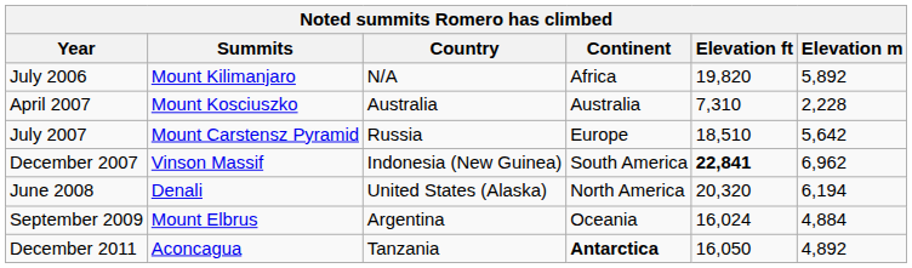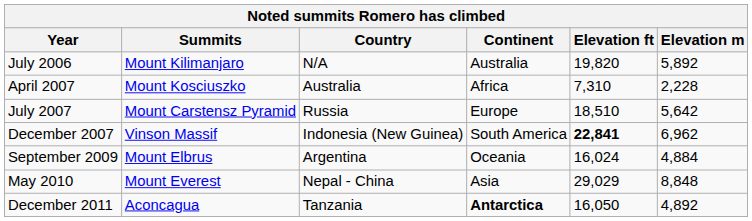 <table class="wikitable">
 <tr>
 <th colspan="6" style="background: Light Steel Blue;">Noted summits Romero has climbed</th>
 </tr>
 <tr bgcolor="#CCCCCC" align="center">
 <th>Year</th>
 <th>Summits</th>
 <th>Country</th>
 <th>Continent</th>
 <th>Elevation ft</th>
 <th>Elevation m</th>
 </tr>
 <tr>
 <td>July 2006</td>
 <td><a href='#'>Mount Kilimanjaro</a></td>
 <td>N/A</td>
-<td>Africa</td>
+<td>Australia</td>
 <td>19,820</td>
 <td>5,892</td>
 </tr>
 <tr>
 <td>April 2007</td>
 <td><a href='#'>Mount Kosciuszko</a></td>
 <td>Australia</td>
-<td>Australia</td>
+<td>Africa</td>
 <td>7,310</td>
 <td>2,228</td>
 </tr>
 <tr>
 <td>July 2007</td>
 <td><a href='#'>Mount Carstensz Pyramid</a></td>
 <td>Russia</td>
 <td>Europe</td>
 <td>18,510</td>
 <td>5,642</td>
 </tr>
 <tr>
 <td>December 2007</td>
 <td><a href='#'>Vinson Massif</a></td>
 <td>Indonesia (New Guinea)</td>
 <td>South America</td>
 <td><strong>22,841</strong></td>
 <td>6,962</td>
 </tr>
 <tr>
-<td>June 2008</td>
-<td><a href='#'>Denali</a></td>
-<td>United States (Alaska)</td>
-<td>North America</td>
-<td>20,320</td>
-<td>6,194</td>
-</tr>
-<tr>
 <td>September 2009</td>
 <td><a href='#'>Mount Elbrus</a></td>
 <td>Argentina</td>
 <td>Oceania</td>
 <td>16,024</td>
 <td>4,884</td>
+</tr>
+<tr>
+<td>May 2010</td>
+<td><a href='#'>Mount Everest</a></td>
+<td>Nepal - China</td>
+<td>Asia</td>
+<td>29,029</td>
+<td>8,848</td>
 </tr>
 <tr>
 <td>December 2011</td>
 <td><a href='#'>Aconcagua</a></td>
 <td>Tanzania</td>
 <td><strong>Antarctica</strong></td>
 <td>16,050</td>
 <td>4,892</td>
 </tr>
 </table>
